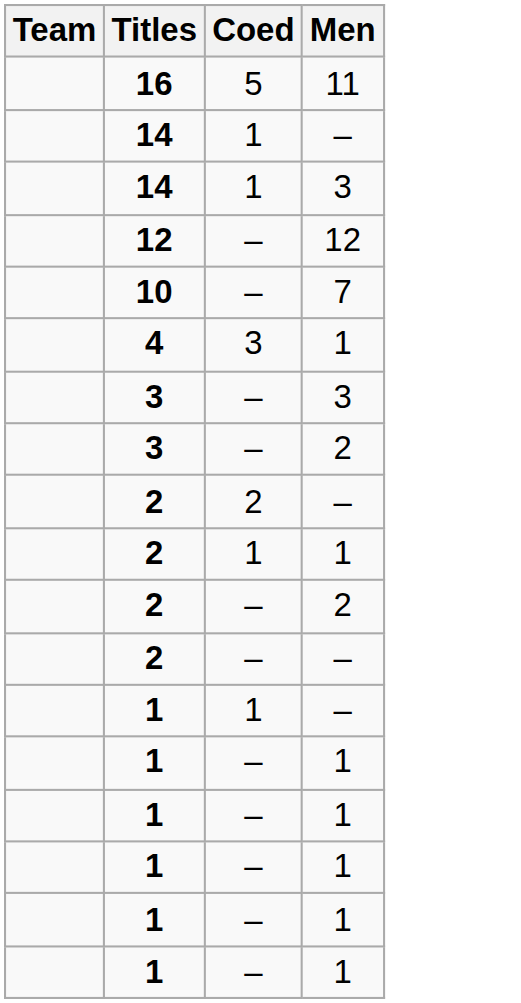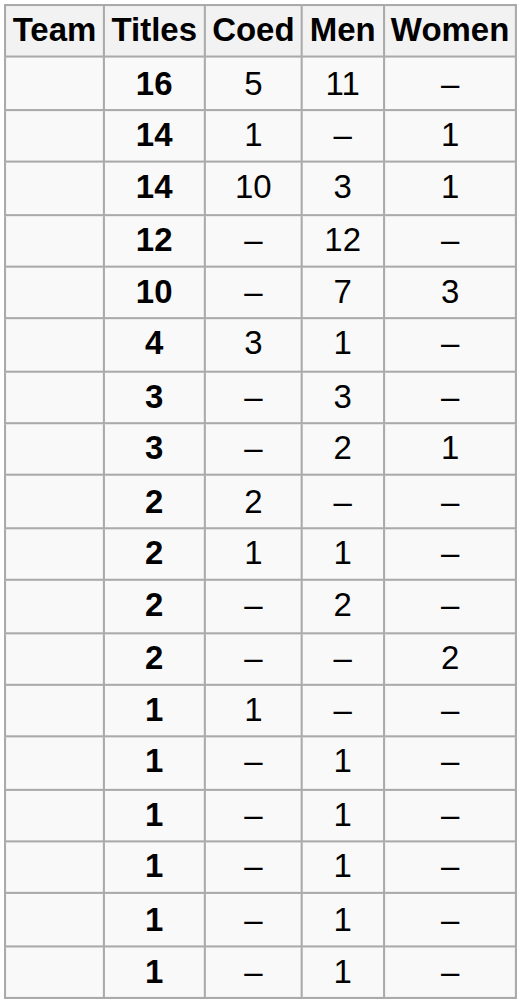 <table class="wikitable sortable" style="text-align:center">
 <tr>
 <th>Team</th>
 <th>Titles</th>
 <th>Coed</th>
 <th>Men</th>
+<th>Women</th>
 </tr>
 <tr>
 <td style=><strong></strong></td>
 <td><strong>16</strong></td>
 <td>5</td>
 <td>11</td>
+<td>–</td>
 </tr>
 <tr>
 <td style=><strong></strong></td>
 <td><strong>14</strong></td>
 <td>1</td>
 <td>–</td>
+<td>1</td>
 </tr>
 <tr>
 <td style=><strong></strong></td>
 <td><strong>14</strong></td>
+<td>10</td>
+<td>3</td>
 <td>1</td>
-<td>3</td>
 </tr>
 <tr>
 <td style=><strong></strong></td>
 <td><strong>12</strong></td>
 <td>–</td>
 <td>12</td>
+<td>–</td>
 </tr>
 <tr>
 <td style=><strong></strong></td>
 <td><strong>10</strong></td>
 <td>–</td>
 <td>7</td>
+<td>3</td>
 </tr>
 <tr>
 <td style=><strong></strong></td>
 <td><strong>4</strong></td>
 <td>3</td>
 <td>1</td>
+<td>–</td>
 </tr>
 <tr>
 <td style=><strong></strong></td>
 <td><strong>3</strong></td>
 <td>–</td>
 <td>3</td>
+<td>–</td>
 </tr>
 <tr>
 <td style=><strong></strong></td>
 <td><strong>3</strong></td>
 <td>–</td>
 <td>2</td>
+<td>1</td>
 </tr>
 <tr>
 <td style=><strong></strong></td>
 <td><strong>2</strong></td>
 <td>2</td>
+<td>–</td>
 <td>–</td>
 </tr>
 <tr>
 <td style=><strong></strong></td>
 <td><strong>2</strong></td>
 <td>1</td>
 <td>1</td>
+<td>–</td>
 </tr>
 <tr>
 <td style=><strong></strong></td>
 <td><strong>2</strong></td>
 <td>–</td>
 <td>2</td>
+<td>–</td>
 </tr>
 <tr>
 <td style=><strong></strong></td>
 <td><strong>2</strong></td>
 <td>–</td>
 <td>–</td>
+<td>2</td>
 </tr>
 <tr>
 <td style=><strong></strong></td>
 <td><strong>1</strong></td>
+<td>1</td>
+<td>–</td>
+<td>–</td>
+</tr>
+<tr>
+<td style=><strong></strong></td>
+<td><strong>1</strong></td>
+<td>–</td>
 <td>1</td>
 <td>–</td>
 </tr>
 <tr>
 <td style=><strong></strong></td>
 <td><strong>1</strong></td>
 <td>–</td>
 <td>1</td>
+<td>–</td>
 </tr>
 <tr>
 <td style=><strong></strong></td>
 <td><strong>1</strong></td>
 <td>–</td>
 <td>1</td>
+<td>–</td>
 </tr>
 <tr>
 <td style=><strong></strong></td>
 <td><strong>1</strong></td>
 <td>–</td>
 <td>1</td>
+<td>–</td>
 </tr>
 <tr>
 <td style=><strong></strong></td>
 <td><strong>1</strong></td>
 <td>–</td>
 <td>1</td>
-</tr>
-<tr>
-<td style=><strong></strong></td>
-<td><strong>1</strong></td>
 <td>–</td>
-<td>1</td>
 </tr>
 </table>
